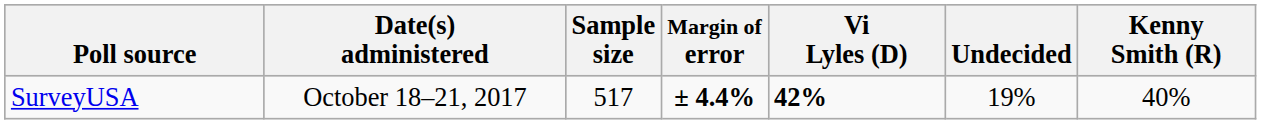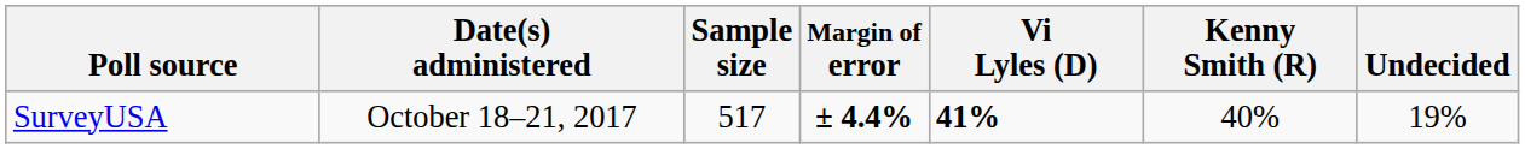 <table class="wikitable">
 <tr valign= bottom>
 <th style="width:150px;">Poll source</th>
 <th style="width:175px;">Date(s)<br>administered</th>
 <th class=small>Sample<br>size</th>
 <th><small>Margin of</small><br>error</th>
 <th style="width:100px;">Vi<br>Lyles (D)</th>
+<th style="width:100px;">Kenny<br>Smith (R)</th>
 <th>Undecided</th>
-<th style="width:100px;">Kenny<br>Smith (R)</th>
 </tr>
 <tr>
 <td><a href='#'>SurveyUSA</a></td>
 <td align=center>October 18–21, 2017</td>
 <td align=center>517</td>
 <td align=center><strong>± 4.4%</strong></td>
-<td><strong>42%</strong></td>
+<td><strong>41%</strong></td>
+<td align=center>40%</td>
 <td align=center>19%</td>
-<td align=center>40%</td>
 </tr>
 </table>
